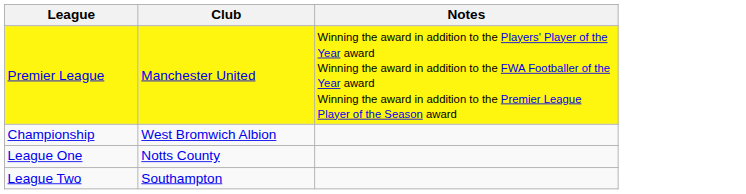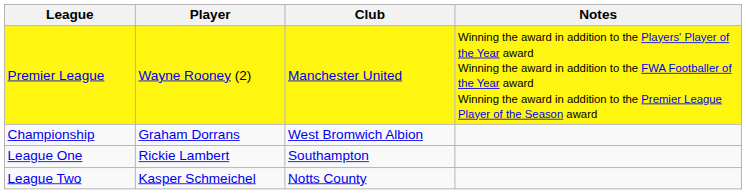 <table class="wikitable">
 <tr>
 <th>League</th>
+<th>Player</th>
 <th>Club</th>
 <th width="350px">Notes</th>
 </tr>
 <tr bgcolor=#FFF60F>
 <td width="150px"><a href='#'>Premier League</a></td>
+<td width="175px"> <a href='#'>Wayne Rooney</a> (2)</td>
 <td width="200px"><a href='#'>Manchester United</a></td>
 <td><small>Winning the award in addition to the <a href='#'>Players' Player of the Year</a> award<br>Winning the award in addition to the <a href='#'>FWA Footballer of the Year</a> award<br>Winning the award in addition to the <a href='#'>Premier League Player of the Season</a> award</small></td>
 </tr>
 <tr>
 <td><a href='#'>Championship</a></td>
+<td> <a href='#'>Graham Dorrans</a></td>
 <td><a href='#'>West Bromwich Albion</a></td>
 <td></td>
 </tr>
 <tr>
 <td><a href='#'>League One</a></td>
-<td><a href='#'>Notts County</a></td>
+<td> <a href='#'>Rickie Lambert</a></td>
+<td><a href='#'>Southampton</a></td>
 <td></td>
 </tr>
 <tr>
 <td><a href='#'>League Two</a></td>
-<td><a href='#'>Southampton</a></td>
+<td> <a href='#'>Kasper Schmeichel</a></td>
+<td><a href='#'>Notts County</a></td>
 <td></td>
 </tr>
 </table>
